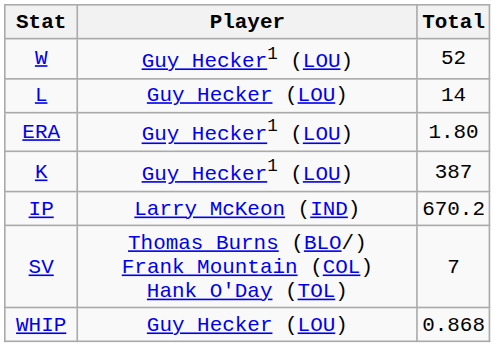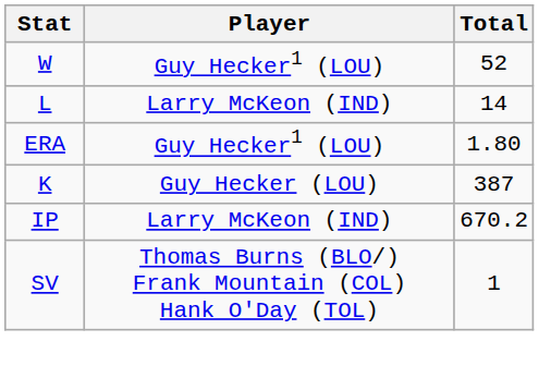 <table class="wikitable" style="text-align:center;">
 <tr>
 <th style="width:15%;">Stat</th>
 <th>Player</th>
 <th style="width:15%;">Total</th>
 </tr>
 <tr>
 <td><a href='#'>W</a></td>
 <td><a href='#'>Guy Hecker</a><sup>1</sup> (<a href='#'>LOU</a>)</td>
 <td>52</td>
 </tr>
 <tr>
 <td><a href='#'>L</a></td>
-<td><a href='#'>Guy Hecker</a> (<a href='#'>LOU</a>)</td>
+<td><a href='#'>Larry McKeon</a> (<a href='#'>IND</a>)</td>
 <td>14</td>
 </tr>
 <tr>
 <td><a href='#'>ERA</a></td>
 <td><a href='#'>Guy Hecker</a><sup>1</sup> (<a href='#'>LOU</a>)</td>
 <td>1.80</td>
 </tr>
 <tr>
 <td><a href='#'>K</a></td>
-<td><a href='#'>Guy Hecker</a><sup>1</sup> (<a href='#'>LOU</a>)</td>
+<td><a href='#'>Guy Hecker</a> (<a href='#'>LOU</a>)</td>
 <td>387</td>
 </tr>
 <tr>
 <td><a href='#'>IP</a></td>
 <td><a href='#'>Larry McKeon</a> (<a href='#'>IND</a>)</td>
 <td>670.2</td>
 </tr>
 <tr>
 <td><a href='#'>SV</a></td>
 <td><a href='#'>Thomas Burns</a> (<a href='#'>BLO</a>/)<br><a href='#'>Frank Mountain</a> (<a href='#'>COL</a>)<br><a href='#'>Hank O'Day</a> (<a href='#'>TOL</a>)</td>
-<td>7</td>
-</tr>
-<tr>
-<td><a href='#'>WHIP</a></td>
-<td><a href='#'>Guy Hecker</a> (<a href='#'>LOU</a>)</td>
-<td>0.868</td>
+<td>1</td>
 </tr>
 </table>
